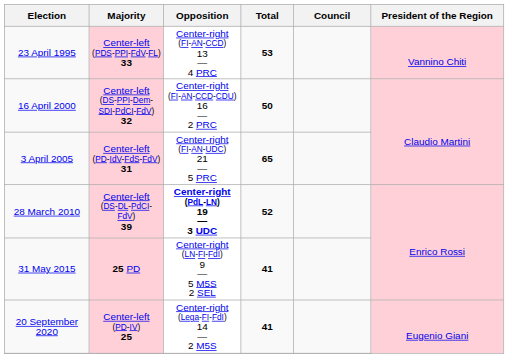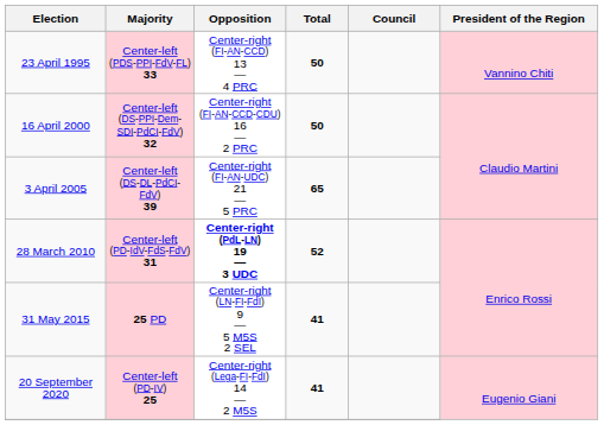 <table class="wikitable" style="text-align:center;font-size:85%;line-height:13px">
 <tr style="height:30px; background-color:#E9E9E9">
 <th style="width:110px;">Election</th>
 <th style="width:95px;">Majority</th>
 <th style="width:100px;">Opposition</th>
 <th style="width:65px;">Total</th>
 <th style="width:100px;">Council</th>
 <th style="width:175px;">President of the Region</th>
 </tr>
 <tr>
 <td><a href='#'>23 April 1995</a></td>
 <td style="background:#FFD0D7; text-align:center;"><a href='#'>Center-left</a><br><small>(<a href='#'>PDS</a>-<a href='#'>PPI</a>-<a href='#'>FdV</a>-<a href='#'>FL</a>)</small><br><strong>33</strong></td>
 <td style="background:white; text-align:center;"><a href='#'>Center-right</a><br><small>(<a href='#'>FI</a>-<a href='#'>AN</a>-<a href='#'>CCD</a>)</small><br>13<br>— <br> 4 <a href='#'>PRC</a></td>
-<td><strong>53</strong></td>
+<td><strong>50</strong></td>
 <td></td>
 <td style="background:#FFD0D7; text-align:centre;"><br><br><a href='#'>Vannino Chiti</a></td>
 </tr>
 <tr>
 <td><a href='#'>16 April 2000</a></td>
 <td style="background:#FFD0D7; text-align:center;"><a href='#'>Center-left</a><br><small>(<a href='#'>DS</a>-<a href='#'>PPI</a>-<a href='#'>Dem</a>-<a href='#'>SDI</a>-<a href='#'>PdCI</a>-<a href='#'>FdV</a>)</small><br><strong>32</strong></td>
 <td style="background:white; text-align:center;"><a href='#'>Center-right</a><br><small>(<a href='#'>FI</a>-<a href='#'>AN</a>-<a href='#'>CCD</a>-<a href='#'>CDU</a>)</small><br>16<br>—<br>2 <a href='#'>PRC</a></td>
 <td><strong>50</strong></td>
 <td></td>
 <td rowspan=2 style="background:#FFD0D7; text-align:centre;"><br><br><a href='#'>Claudio Martini</a></td>
 </tr>
 <tr>
 <td><a href='#'>3 April 2005</a></td>
-<td style="background:#FFD0D7; text-align:center;"><a href='#'>Center-left</a><br><small>(<a href='#'>PD</a>-<a href='#'>IdV</a>-<a href='#'>FdS</a>-<a href='#'>FdV</a>)</small><br><strong>31</strong></td>
+<td style="background:#FFD0D7; text-align:center;"><a href='#'>Center-left</a><br><small>(<a href='#'>DS</a>-<a href='#'>DL</a>-<a href='#'>PdCI</a>-<a href='#'>FdV</a>)</small><br><strong>39</strong></td>
 <td style="background:white; text-align:center;"><a href='#'>Center-right</a><br><small>(<a href='#'>FI</a>-<a href='#'>AN</a>-<a href='#'>UDC</a>)</small><br>21<br>—<br>5 <a href='#'>PRC</a></td>
 <td><strong>65</strong></td>
 <td></td>
 </tr>
 <tr>
 <td><a href='#'>28 March 2010</a></td>
-<td style="background:#FFD0D7; text-align:center;"><a href='#'>Center-left</a><br><small>(<a href='#'>DS</a>-<a href='#'>DL</a>-<a href='#'>PdCI</a>-<a href='#'>FdV</a>)</small><br><strong>39</strong></td>
+<td style="background:#FFD0D7; text-align:center;"><a href='#'>Center-left</a><br><small>(<a href='#'>PD</a>-<a href='#'>IdV</a>-<a href='#'>FdS</a>-<a href='#'>FdV</a>)</small><br><strong>31</strong></td>
 <td style="background:white; text-align:center;"><strong><a href='#'>Center-right</a><br><small>(<a href='#'>PdL</a>-<a href='#'>LN</a>)</small><br>19<br>—<br>3 <a href='#'>UDC</a></strong></td>
 <td><strong>52</strong></td>
 <td></td>
 <td rowspan=2 style="background:#FFD0D7; text-align:centre;"><br><br><a href='#'>Enrico Rossi</a></td>
 </tr>
 <tr>
 <td><a href='#'>31 May 2015</a></td>
 <td style="background:#FFD0D7; text-align:center;"><strong>25</strong> <a href='#'>PD</a></td>
 <td style="background:white; text-align:center;"><a href='#'>Center-right</a><br><small>(<a href='#'>LN</a>-<a href='#'>FI</a>-<a href='#'>FdI</a>)</small><br>9<br>—<br>5 <a href='#'>M5S</a> <br>2 <a href='#'>SEL</a></td>
 <td><strong>41</strong></td>
 <td></td>
 </tr>
 <tr>
 <td><a href='#'>20 September 2020</a></td>
 <td style="background:#FFD0D7; text-align:center;"><a href='#'>Center-left</a><br><small>(<a href='#'>PD</a>-<a href='#'>IV</a>)</small><br><strong>25</strong></td>
 <td style="background:white; text-align:center;"><a href='#'>Center-right</a><br><small>(<a href='#'>Lega</a>-<a href='#'>FI</a>-<a href='#'>FdI</a>)</small><br>14<br>—<br>2 <a href='#'>M5S</a></td>
 <td><strong>41</strong></td>
 <td></td>
 <td rowspan=2 style="background:#FFD0D7; text-align:centre;"><br><br><a href='#'>Eugenio Giani</a></td>
 </tr>
 <tr>
 </tr>
 </table>
